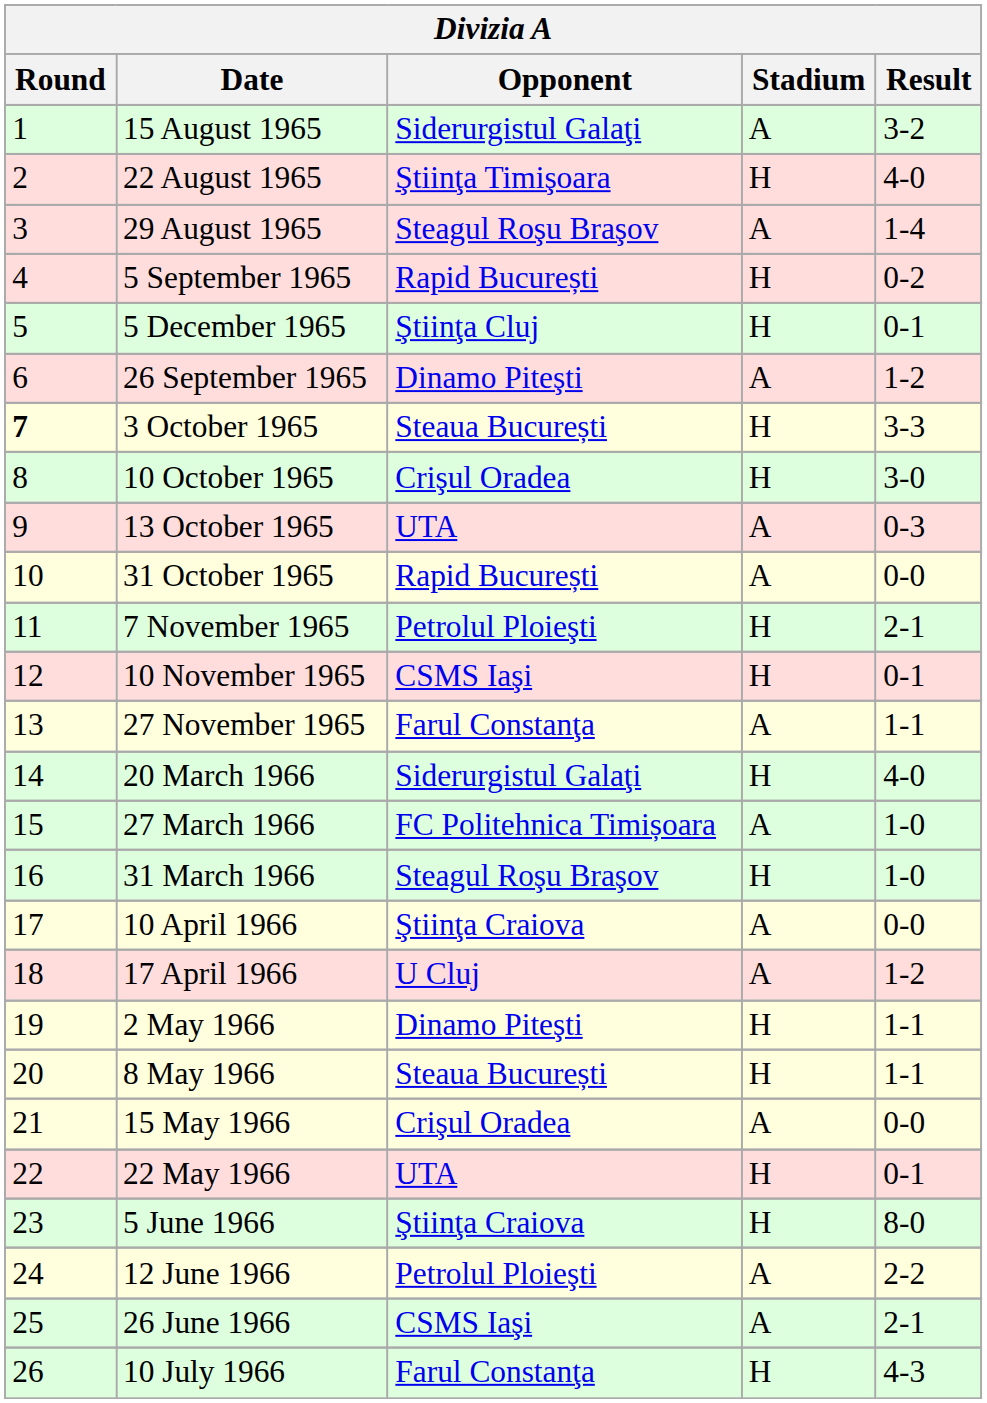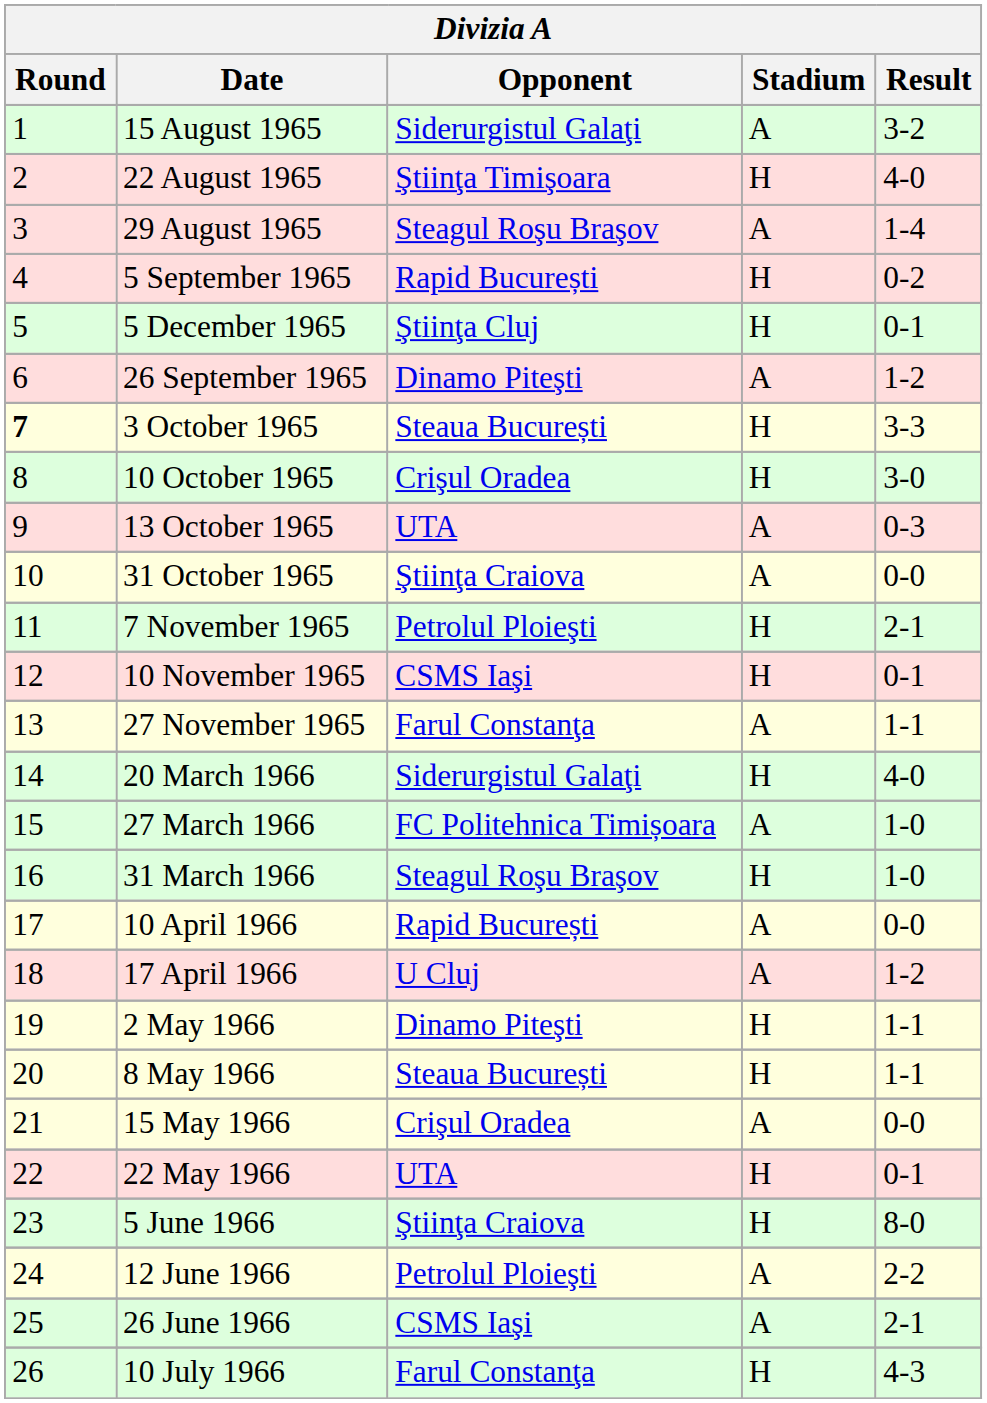 <table class="wikitable" style="width:80%;">
 <tr>
 <th colspan="5" style="text-align:center;"><em>Divizia A</em></th>
 </tr>
 <tr>
 <th>Round</th>
 <th>Date</th>
 <th>Opponent</th>
 <th>Stadium</th>
 <th>Result</th>
 </tr>
 <tr>
 </tr>
 <tr bgcolor="#ddffdd">
 <td>1</td>
 <td>15 August 1965</td>
 <td><a href='#'>Siderurgistul Galaţi</a></td>
 <td>A</td>
 <td>3-2</td>
 </tr>
 <tr>
 </tr>
 <tr bgcolor="#ffdddd">
 <td>2</td>
 <td>22 August 1965</td>
 <td><a href='#'>Ştiinţa Timişoara</a></td>
 <td>H</td>
 <td>4-0</td>
 </tr>
 <tr>
 </tr>
 <tr bgcolor="#ffdddd">
 <td>3</td>
 <td>29 August 1965</td>
 <td><a href='#'>Steagul Roşu Braşov</a></td>
 <td>A</td>
 <td>1-4</td>
 </tr>
 <tr>
 </tr>
 <tr bgcolor="#ffdddd">
 <td>4</td>
 <td>5 September 1965</td>
 <td><a href='#'>Rapid București</a></td>
 <td>H</td>
 <td>0-2</td>
 </tr>
 <tr>
 </tr>
 <tr bgcolor="#ddffdd">
 <td>5</td>
 <td>5 December 1965</td>
 <td><a href='#'>Ştiinţa Cluj</a></td>
 <td>H</td>
 <td>0-1</td>
 </tr>
 <tr>
 </tr>
 <tr bgcolor="#ffdddd">
 <td>6</td>
 <td>26 September 1965</td>
 <td><a href='#'>Dinamo Piteşti</a></td>
 <td>A</td>
 <td>1-2</td>
 </tr>
 <tr>
 </tr>
 <tr bgcolor="#ffffdd">
 <td><strong>7</strong></td>
 <td>3 October 1965</td>
 <td><a href='#'>Steaua București</a></td>
 <td>H</td>
 <td>3-3</td>
 </tr>
 <tr>
 </tr>
 <tr bgcolor="#ddffdd">
 <td>8</td>
 <td>10 October 1965</td>
 <td><a href='#'>Crişul Oradea</a></td>
 <td>H</td>
 <td>3-0</td>
 </tr>
 <tr>
 </tr>
 <tr bgcolor="#ffdddd">
 <td>9</td>
 <td>13 October 1965</td>
 <td><a href='#'>UTA</a></td>
 <td>A</td>
 <td>0-3</td>
 </tr>
 <tr>
 </tr>
 <tr bgcolor="#ffffdd">
 <td>10</td>
 <td>31 October 1965</td>
-<td><a href='#'>Rapid București</a></td>
+<td><a href='#'>Ştiinţa Craiova</a></td>
 <td>A</td>
 <td>0-0</td>
 </tr>
 <tr>
 </tr>
 <tr bgcolor="#ddffdd">
 <td>11</td>
 <td>7 November 1965</td>
 <td><a href='#'>Petrolul Ploieşti</a></td>
 <td>H</td>
 <td>2-1</td>
 </tr>
 <tr>
 </tr>
 <tr bgcolor="#ffdddd">
 <td>12</td>
 <td>10 November 1965</td>
 <td><a href='#'>CSMS Iaşi</a></td>
 <td>H</td>
 <td>0-1</td>
 </tr>
 <tr>
 </tr>
 <tr bgcolor="#ffffdd">
 <td>13</td>
 <td>27 November 1965</td>
 <td><a href='#'>Farul Constanţa</a></td>
 <td>A</td>
 <td>1-1</td>
 </tr>
 <tr>
 </tr>
 <tr bgcolor="#ddffdd">
 <td>14</td>
 <td>20 March 1966</td>
 <td><a href='#'>Siderurgistul Galaţi</a></td>
 <td>H</td>
 <td>4-0</td>
 </tr>
 <tr>
 </tr>
 <tr bgcolor="#ddffdd">
 <td>15</td>
 <td>27 March 1966</td>
 <td><a href='#'>FC Politehnica Timișoara</a></td>
 <td>A</td>
 <td>1-0</td>
 </tr>
 <tr>
 </tr>
 <tr bgcolor="#ddffdd">
 <td>16</td>
 <td>31 March 1966</td>
 <td><a href='#'>Steagul Roşu Braşov</a></td>
 <td>H</td>
 <td>1-0</td>
 </tr>
 <tr>
 </tr>
 <tr bgcolor="#ffffdd">
 <td>17</td>
 <td>10 April 1966</td>
-<td><a href='#'>Ştiinţa Craiova</a></td>
+<td><a href='#'>Rapid București</a></td>
 <td>A</td>
 <td>0-0</td>
 </tr>
 <tr>
 </tr>
 <tr bgcolor="#ffdddd">
 <td>18</td>
 <td>17 April 1966</td>
 <td><a href='#'>U Cluj</a></td>
 <td>A</td>
 <td>1-2</td>
 </tr>
 <tr>
 </tr>
 <tr bgcolor="#ffffdd">
 <td>19</td>
 <td>2 May 1966</td>
 <td><a href='#'>Dinamo Piteşti</a></td>
 <td>H</td>
 <td>1-1</td>
 </tr>
 <tr>
 </tr>
 <tr bgcolor="#ffffdd">
 <td>20</td>
 <td>8 May 1966</td>
 <td><a href='#'>Steaua București</a></td>
 <td>H</td>
 <td>1-1</td>
 </tr>
 <tr>
 </tr>
 <tr bgcolor="#ffffdd">
 <td>21</td>
 <td>15 May 1966</td>
 <td><a href='#'>Crişul Oradea</a></td>
 <td>A</td>
 <td>0-0</td>
 </tr>
 <tr>
 </tr>
 <tr bgcolor="#ffdddd">
 <td>22</td>
 <td>22 May 1966</td>
 <td><a href='#'>UTA</a></td>
 <td>H</td>
 <td>0-1</td>
 </tr>
 <tr>
 </tr>
 <tr bgcolor="#ddffdd">
 <td>23</td>
 <td>5 June 1966</td>
 <td><a href='#'>Ştiinţa Craiova</a></td>
 <td>H</td>
 <td>8-0</td>
 </tr>
 <tr>
 </tr>
 <tr bgcolor="#ffffdd">
 <td>24</td>
 <td>12 June 1966</td>
 <td><a href='#'>Petrolul Ploieşti</a></td>
 <td>A</td>
 <td>2-2</td>
 </tr>
 <tr>
 </tr>
 <tr bgcolor="#ddffdd">
 <td>25</td>
 <td>26 June 1966</td>
 <td><a href='#'>CSMS Iaşi</a></td>
 <td>A</td>
 <td>2-1</td>
 </tr>
 <tr>
 </tr>
 <tr bgcolor="#ddffdd">
 <td>26</td>
 <td>10 July 1966</td>
 <td><a href='#'>Farul Constanţa</a></td>
 <td>H</td>
 <td>4-3</td>
 </tr>
 <tr>
 </tr>
 </table>
